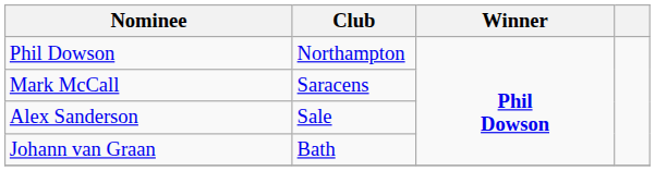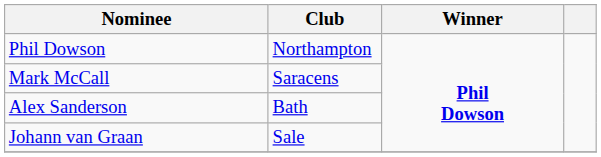 <table class="wikitable">
 <tr>
 <th width=220>Nominee</th>
 <th width=90>Club</th>
 <th width=150>Winner</th>
 <th width=20></th>
 </tr>
 <tr>
 <td> <a href='#'>Phil Dowson</a></td>
 <td><a href='#'>Northampton</a></td>
 <td rowspan=4 align=center><br><strong><a href='#'>Phil<br>Dowson</a></strong></td>
 <td rowspan=4 align=center></td>
 </tr>
 <tr>
 <td> <a href='#'>Mark McCall</a></td>
 <td><a href='#'>Saracens</a></td>
 </tr>
 <tr>
 <td> <a href='#'>Alex Sanderson</a></td>
-<td><a href='#'>Sale</a></td>
+<td><a href='#'>Bath</a></td>
 </tr>
 <tr>
 <td> <a href='#'>Johann van Graan</a></td>
-<td><a href='#'>Bath</a></td>
+<td><a href='#'>Sale</a></td>
 </tr>
 <tr>
 </tr>
 </table>
